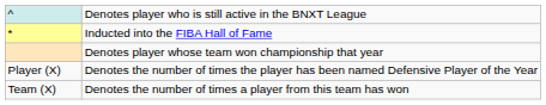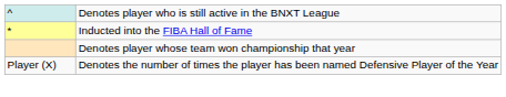 <table class="wikitable">
 <tr>
 <td style="background-color:#CFECEC; border:1px solid #aaaaaa; width:6em">^</td>
 <td>Denotes player who is still active in the BNXT League</td>
 </tr>
 <tr>
 <td style="background-color:#FFFF99; border:1px solid #aaaaaa; width:6em">*</td>
 <td>Inducted into the <a href='#'>FIBA Hall of Fame</a></td>
 </tr>
 <tr>
 <td style="background-color:#FFE6BD; border:1px solid #aaaaaa; width:6em"></td>
 <td>Denotes player whose team won championship that year</td>
 </tr>
 <tr>
 <td>Player (X)</td>
 <td>Denotes the number of times the player has been named Defensive Player of the Year</td>
 </tr>
-<tr>
-<td>Team (X)</td>
-<td>Denotes the number of times a player from this team has won</td>
-</tr>
 </table>
